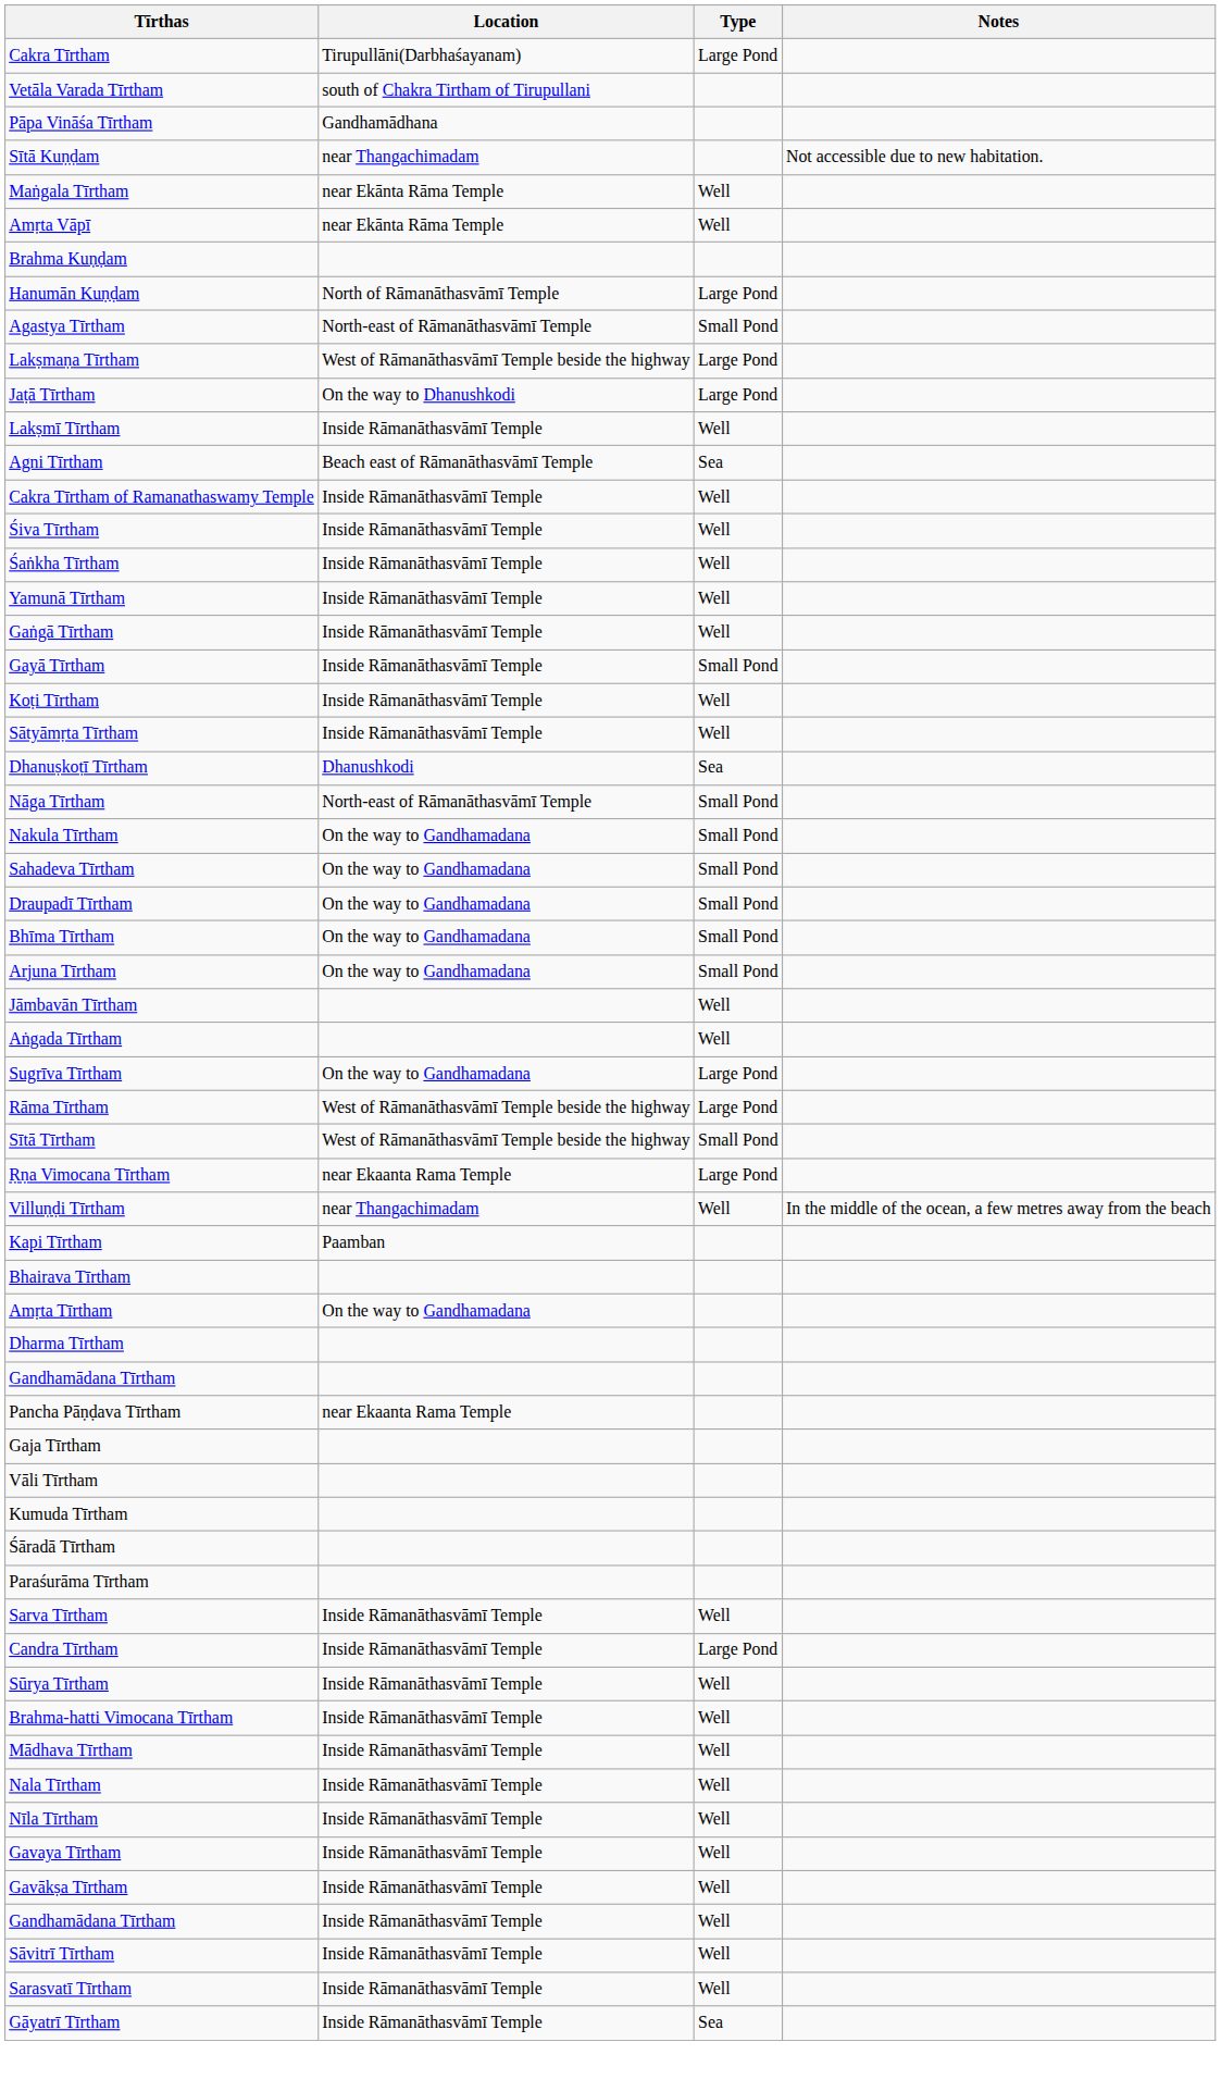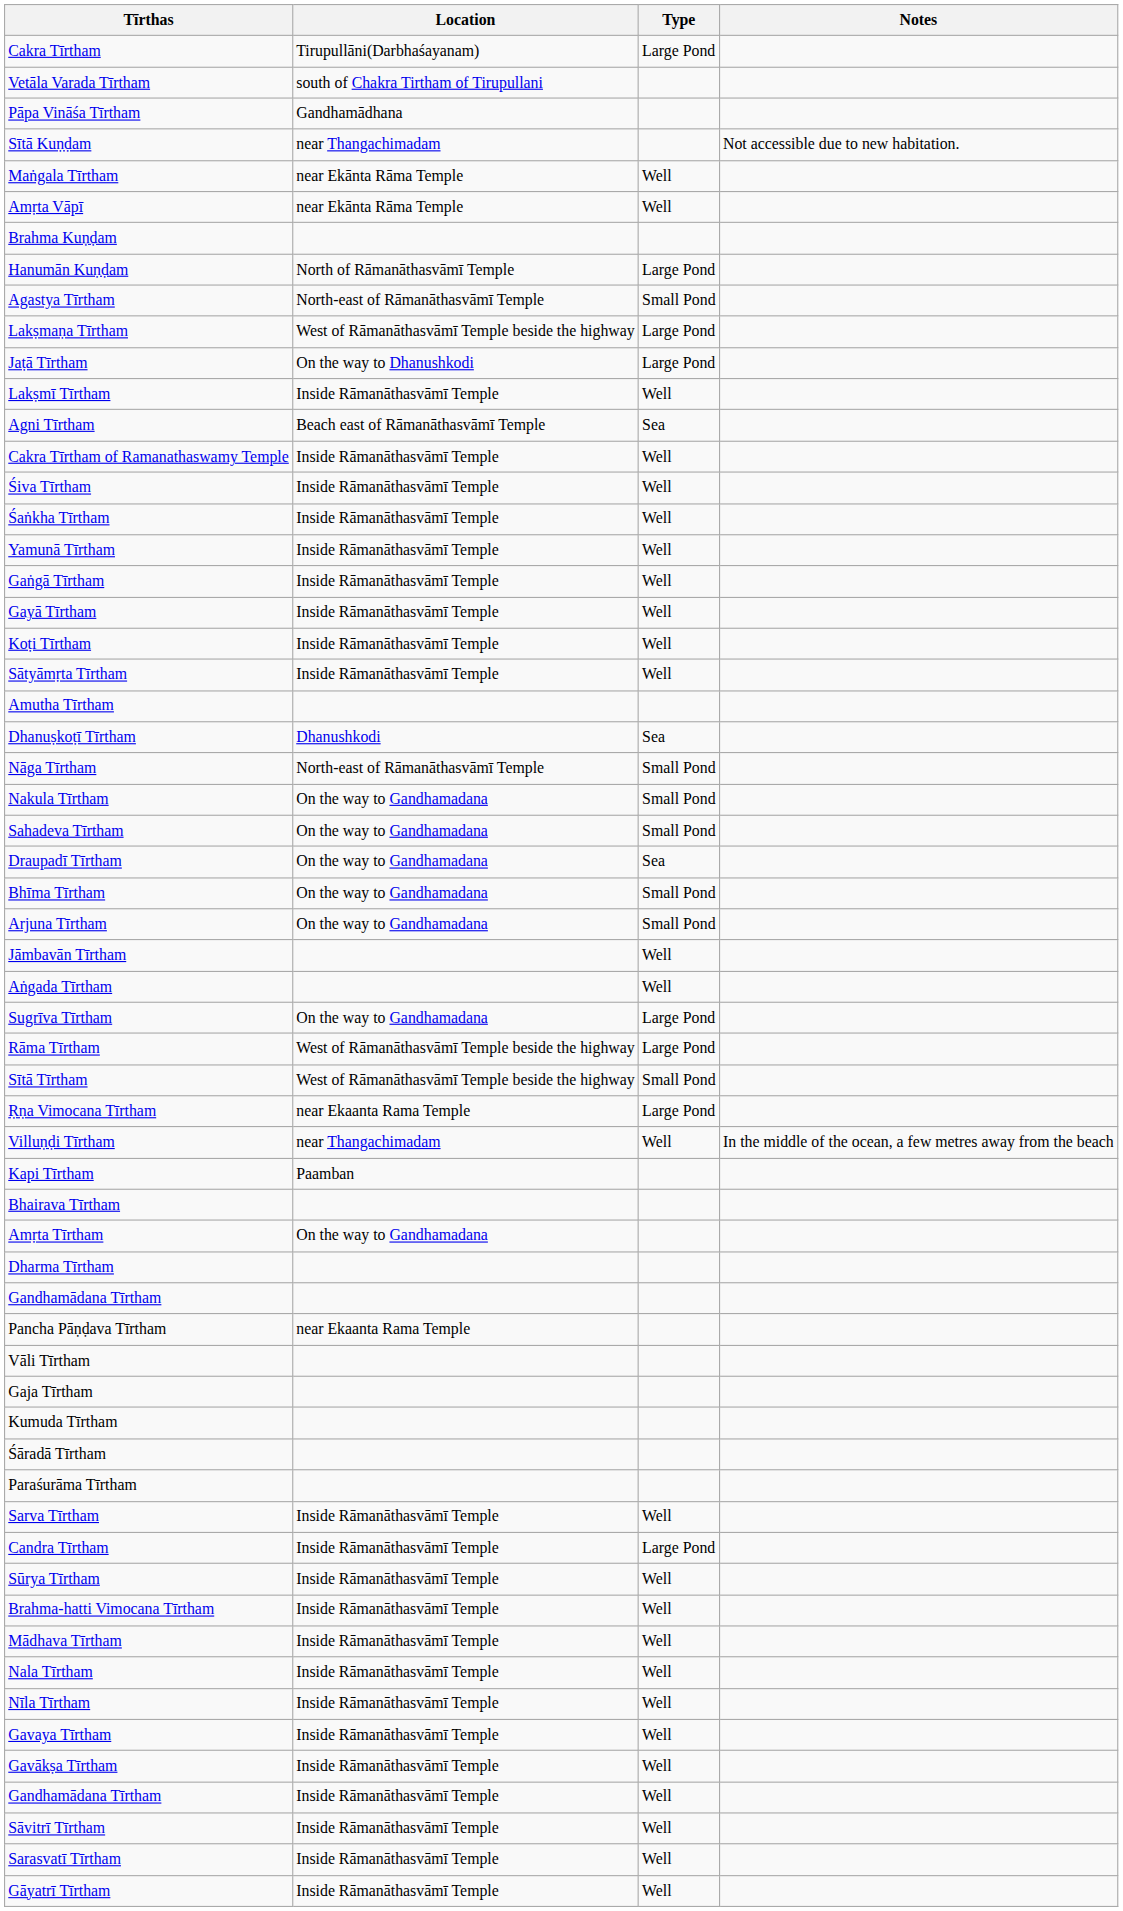 <table class="wikitable sortable" style="font-size:90%;border:0px;text-align:left;line-height:150%;">
 <tr>
 <th>Tīrthas</th>
 <th>Location</th>
 <th>Type</th>
 <th class="unsortable">Notes</th>
 </tr>
 <tr>
 <td><a href='#'>Cakra Tīrtham</a></td>
 <td>Tirupullāni(Darbhaśayanam)</td>
 <td>Large Pond</td>
 <td></td>
 </tr>
 <tr>
 <td><a href='#'>Vetāla Varada Tīrtham</a></td>
 <td>south of <a href='#'>Chakra Tirtham of Tirupullani</a></td>
 <td></td>
 <td></td>
 </tr>
 <tr>
 <td><a href='#'>Pāpa Vināśa Tīrtham</a></td>
 <td>Gandhamādhana</td>
 <td></td>
 <td></td>
 </tr>
 <tr>
 <td><a href='#'>Sītā Kuṇḍam</a></td>
 <td>near <a href='#'>Thangachimadam</a></td>
 <td></td>
 <td>Not accessible due to new habitation.</td>
 </tr>
 <tr>
 <td><a href='#'>Maṅgala Tīrtham</a></td>
 <td>near Ekānta Rāma Temple</td>
 <td>Well</td>
 <td></td>
 </tr>
 <tr>
 <td><a href='#'>Amṛta Vāpī</a></td>
 <td>near Ekānta Rāma Temple</td>
 <td>Well</td>
 <td></td>
 </tr>
 <tr>
 <td><a href='#'>Brahma Kuṇḍam</a></td>
 <td></td>
 <td></td>
 <td></td>
 </tr>
 <tr>
 <td><a href='#'>Hanumān Kuṇḍam</a></td>
 <td>North of Rāmanāthasvāmī Temple</td>
 <td>Large Pond</td>
 <td></td>
 </tr>
 <tr>
 <td><a href='#'>Agastya Tīrtham</a></td>
 <td>North-east of Rāmanāthasvāmī Temple</td>
 <td>Small Pond</td>
 <td></td>
 </tr>
 <tr>
 <td><a href='#'>Lakṣmaṇa Tīrtham</a></td>
 <td>West of Rāmanāthasvāmī Temple beside the highway</td>
 <td>Large Pond</td>
 <td></td>
 </tr>
 <tr>
 <td><a href='#'>Jaṭā Tīrtham</a></td>
 <td>On the way to <a href='#'>Dhanushkodi</a></td>
 <td>Large Pond</td>
 <td></td>
 </tr>
 <tr>
 <td><a href='#'>Lakṣmī Tīrtham</a></td>
 <td>Inside Rāmanāthasvāmī Temple</td>
 <td>Well</td>
 <td></td>
 </tr>
 <tr>
 <td><a href='#'>Agni Tīrtham</a></td>
 <td>Beach east of Rāmanāthasvāmī Temple</td>
 <td>Sea</td>
 <td></td>
 </tr>
 <tr>
 <td><a href='#'>Cakra Tīrtham of Ramanathaswamy Temple</a></td>
 <td>Inside Rāmanāthasvāmī Temple</td>
 <td>Well</td>
 <td></td>
 </tr>
 <tr>
 <td><a href='#'>Śiva Tīrtham</a></td>
 <td>Inside Rāmanāthasvāmī Temple</td>
 <td>Well</td>
 <td></td>
 </tr>
 <tr>
 <td><a href='#'>Śaṅkha Tīrtham</a></td>
 <td>Inside Rāmanāthasvāmī Temple</td>
 <td>Well</td>
 <td></td>
 </tr>
 <tr>
 <td><a href='#'>Yamunā Tīrtham</a></td>
 <td>Inside Rāmanāthasvāmī Temple</td>
 <td>Well</td>
 <td></td>
 </tr>
 <tr>
 <td><a href='#'>Gaṅgā Tīrtham</a></td>
 <td>Inside Rāmanāthasvāmī Temple</td>
 <td>Well</td>
 <td></td>
 </tr>
 <tr>
 <td><a href='#'>Gayā Tīrtham</a></td>
 <td>Inside Rāmanāthasvāmī Temple</td>
-<td>Small Pond</td>
+<td>Well</td>
 <td></td>
 </tr>
 <tr>
 <td><a href='#'>Koṭi Tīrtham</a></td>
 <td>Inside Rāmanāthasvāmī Temple</td>
 <td>Well</td>
 <td></td>
 </tr>
 <tr>
 <td><a href='#'>Sātyāmṛta Tīrtham</a></td>
 <td>Inside Rāmanāthasvāmī Temple</td>
 <td>Well</td>
+<td></td>
+</tr>
+<tr>
+<td><a href='#'>Amutha Tīrtham</a></td>
+<td></td>
+<td></td>
 <td></td>
 </tr>
 <tr>
 <td><a href='#'>Dhanuṣkoṭī Tīrtham</a></td>
 <td><a href='#'>Dhanushkodi</a></td>
 <td>Sea</td>
 <td></td>
 </tr>
 <tr>
 <td><a href='#'>Nāga Tīrtham</a></td>
 <td>North-east of Rāmanāthasvāmī Temple</td>
 <td>Small Pond</td>
 <td></td>
 </tr>
 <tr>
 <td><a href='#'>Nakula Tīrtham</a></td>
 <td>On the way to <a href='#'>Gandhamadana</a></td>
 <td>Small Pond</td>
 <td></td>
 </tr>
 <tr>
 <td><a href='#'>Sahadeva Tīrtham</a></td>
 <td>On the way to <a href='#'>Gandhamadana</a></td>
 <td>Small Pond</td>
 <td></td>
 </tr>
 <tr>
 <td><a href='#'>Draupadī Tīrtham</a></td>
 <td>On the way to <a href='#'>Gandhamadana</a></td>
-<td>Small Pond</td>
+<td>Sea</td>
 <td></td>
 </tr>
 <tr>
 <td><a href='#'>Bhīma Tīrtham</a></td>
 <td>On the way to <a href='#'>Gandhamadana</a></td>
 <td>Small Pond</td>
 <td></td>
 </tr>
 <tr>
 <td><a href='#'>Arjuna Tīrtham</a></td>
 <td>On the way to <a href='#'>Gandhamadana</a></td>
 <td>Small Pond</td>
 <td></td>
 </tr>
 <tr>
 <td><a href='#'>Jāmbavān Tīrtham</a></td>
 <td></td>
 <td>Well</td>
 <td></td>
 </tr>
 <tr>
 <td><a href='#'>Aṅgada Tīrtham</a></td>
 <td></td>
 <td>Well</td>
 <td></td>
 </tr>
 <tr>
 <td><a href='#'>Sugrīva Tīrtham</a></td>
 <td>On the way to <a href='#'>Gandhamadana</a></td>
 <td>Large Pond</td>
 <td></td>
 </tr>
 <tr>
 <td><a href='#'>Rāma Tīrtham</a></td>
 <td>West of Rāmanāthasvāmī Temple beside the highway</td>
 <td>Large Pond</td>
 <td></td>
 </tr>
 <tr>
 <td><a href='#'>Sītā Tīrtham</a></td>
 <td>West of Rāmanāthasvāmī Temple beside the highway</td>
 <td>Small Pond</td>
 <td></td>
 </tr>
 <tr>
 <td><a href='#'>Ṛṇa Vimocana Tīrtham</a></td>
 <td>near Ekaanta Rama Temple</td>
 <td>Large Pond</td>
 <td></td>
 </tr>
 <tr>
 <td><a href='#'>Villuṇḍi Tīrtham</a></td>
 <td>near <a href='#'>Thangachimadam</a></td>
 <td>Well</td>
 <td>In the middle of the ocean, a few metres away from the beach</td>
 </tr>
 <tr>
 <td><a href='#'>Kapi Tīrtham</a></td>
 <td>Paamban</td>
 <td></td>
 <td></td>
 </tr>
 <tr>
 <td><a href='#'>Bhairava Tīrtham</a></td>
 <td></td>
 <td></td>
 <td></td>
 </tr>
 <tr>
 <td><a href='#'>Amṛta Tīrtham</a></td>
 <td>On the way to <a href='#'>Gandhamadana</a></td>
 <td></td>
 <td></td>
 </tr>
 <tr>
 <td><a href='#'>Dharma Tīrtham</a></td>
 <td></td>
 <td></td>
 <td></td>
 </tr>
 <tr>
 <td><a href='#'>Gandhamādana Tīrtham</a></td>
 <td></td>
 <td></td>
 <td></td>
 </tr>
 <tr>
 <td>Pancha Pāṇḍava Tīrtham</td>
 <td>near Ekaanta Rama Temple</td>
 <td></td>
 <td></td>
 </tr>
 <tr>
-<td>Gaja Tīrtham</td>
+<td>Vāli Tīrtham</td>
 <td></td>
 <td></td>
 <td></td>
 </tr>
 <tr>
-<td>Vāli Tīrtham</td>
+<td>Gaja Tīrtham</td>
 <td></td>
 <td></td>
 <td></td>
 </tr>
 <tr>
 <td>Kumuda Tīrtham</td>
 <td></td>
 <td></td>
 <td></td>
 </tr>
 <tr>
 <td>Śāradā Tīrtham</td>
 <td></td>
 <td></td>
 <td></td>
 </tr>
 <tr>
 <td>Paraśurāma Tīrtham</td>
 <td></td>
 <td></td>
 <td></td>
 </tr>
 <tr>
 <td><a href='#'>Sarva Tīrtham</a></td>
 <td>Inside Rāmanāthasvāmī Temple</td>
 <td>Well</td>
 <td></td>
 </tr>
 <tr>
 <td><a href='#'>Candra Tīrtham</a></td>
 <td>Inside Rāmanāthasvāmī Temple</td>
 <td>Large Pond</td>
 <td></td>
 </tr>
 <tr>
 <td><a href='#'>Sūrya Tīrtham</a></td>
 <td>Inside Rāmanāthasvāmī Temple</td>
 <td>Well</td>
 <td></td>
 </tr>
 <tr>
 <td><a href='#'>Brahma-hatti Vimocana Tīrtham</a></td>
 <td>Inside Rāmanāthasvāmī Temple</td>
 <td>Well</td>
 <td></td>
 </tr>
 <tr>
 <td><a href='#'>Mādhava Tīrtham</a></td>
 <td>Inside Rāmanāthasvāmī Temple</td>
 <td>Well</td>
 <td></td>
 </tr>
 <tr>
 <td><a href='#'>Nala Tīrtham</a></td>
 <td>Inside Rāmanāthasvāmī Temple</td>
 <td>Well</td>
 <td></td>
 </tr>
 <tr>
 <td><a href='#'>Nīla Tīrtham</a></td>
 <td>Inside Rāmanāthasvāmī Temple</td>
 <td>Well</td>
 <td></td>
 </tr>
 <tr>
 <td><a href='#'>Gavaya Tīrtham</a></td>
 <td>Inside Rāmanāthasvāmī Temple</td>
 <td>Well</td>
 <td></td>
 </tr>
 <tr>
 <td><a href='#'>Gavākṣa Tīrtham</a></td>
 <td>Inside Rāmanāthasvāmī Temple</td>
 <td>Well</td>
 <td></td>
 </tr>
 <tr>
 <td><a href='#'>Gandhamādana Tīrtham</a></td>
 <td>Inside Rāmanāthasvāmī Temple</td>
 <td>Well</td>
 <td></td>
 </tr>
 <tr>
 <td><a href='#'>Sāvitrī Tīrtham</a></td>
 <td>Inside Rāmanāthasvāmī Temple</td>
 <td>Well</td>
 <td></td>
 </tr>
 <tr>
 <td><a href='#'>Sarasvatī Tīrtham</a></td>
 <td>Inside Rāmanāthasvāmī Temple</td>
 <td>Well</td>
 <td></td>
 </tr>
 <tr>
 <td><a href='#'>Gāyatrī Tīrtham</a></td>
 <td>Inside Rāmanāthasvāmī Temple</td>
-<td>Sea</td>
+<td>Well</td>
 <td></td>
 </tr>
 </table>
